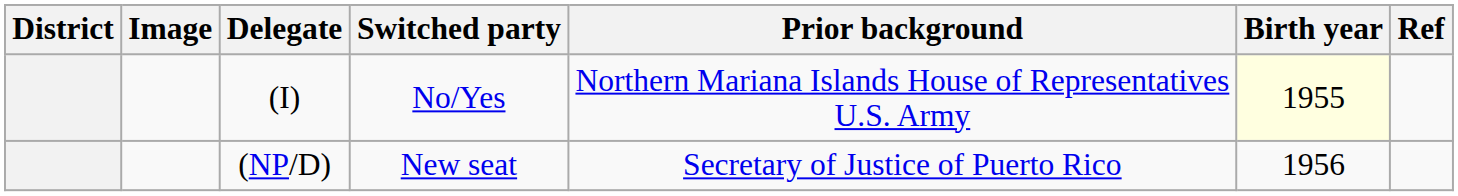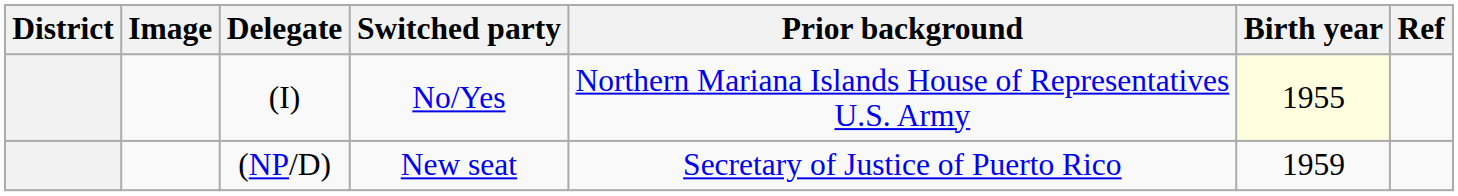 <table class="sortable wikitable" style="text-align:center">
 <tr>
 <th>District</th>
 <th>Image</th>
 <th>Delegate</th>
 <th>Switched party</th>
 <th>Prior background</th>
 <th>Birth year</th>
 <th>Ref</th>
 </tr>
 <tr>
 <th></th>
 <td></td>
 <td> (I)</td>
 <td><a href='#'>No/Yes</a><br></td>
 <td><a href='#'>Northern Mariana Islands House of Representatives</a><br><a href='#'>U.S. Army</a></td>
 <td style="background: lightyellow;">1955</td>
 <td></td>
 </tr>
 <tr>
 <th></th>
 <td></td>
 <td> (<a href='#'>NP</a>/D)</td>
 <td><a href='#'>New seat</a></td>
 <td><a href='#'>Secretary of Justice of Puerto Rico</a></td>
-<td>1956</td>
+<td>1959</td>
 <td></td>
 </tr>
 </table>
